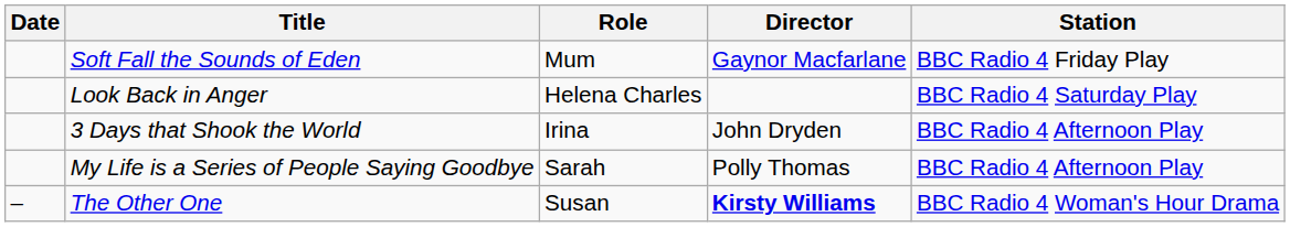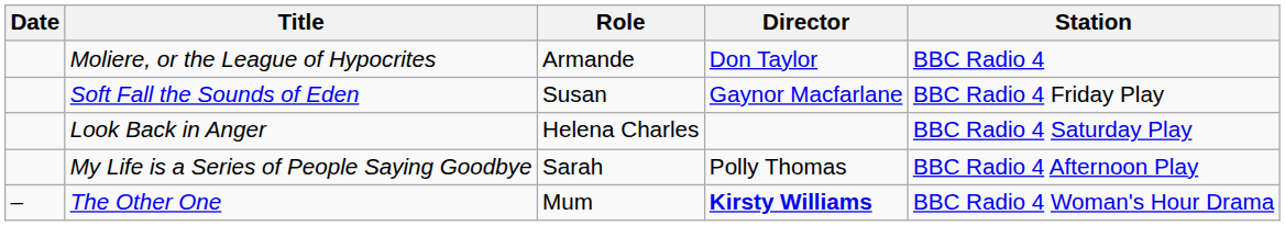 <table class="wikitable sortable">
 <tr>
 <th>Date</th>
 <th>Title</th>
 <th>Role</th>
 <th>Director</th>
 <th>Station</th>
 </tr>
 <tr>
 <td></td>
+<td><em>Moliere, or the League of Hypocrites</em></td>
+<td>Armande</td>
+<td><a href='#'>Don Taylor</a></td>
+<td><a href='#'>BBC Radio 4</a></td>
+</tr>
+<tr>
+<td></td>
 <td><em><a href='#'>Soft Fall the Sounds of Eden</a></em></td>
-<td>Mum</td>
+<td>Susan</td>
 <td><a href='#'>Gaynor Macfarlane</a></td>
 <td><a href='#'>BBC Radio 4</a> Friday Play</td>
 </tr>
 <tr>
 <td></td>
 <td><em>Look Back in Anger</em></td>
 <td>Helena Charles</td>
 <td></td>
 <td><a href='#'>BBC Radio 4</a> <a href='#'>Saturday Play</a></td>
 </tr>
 <tr>
 <td></td>
-<td><em>3 Days that Shook the World</em></td>
-<td>Irina</td>
-<td>John Dryden</td>
-<td><a href='#'>BBC Radio 4</a> <a href='#'>Afternoon Play</a></td>
-</tr>
-<tr>
-<td></td>
 <td><em>My Life is a Series of People Saying Goodbye</em></td>
 <td>Sarah</td>
 <td>Polly Thomas</td>
 <td><a href='#'>BBC Radio 4</a> <a href='#'>Afternoon Play</a></td>
 </tr>
 <tr>
 <td> – </td>
 <td><em><a href='#'>The Other One</a></em></td>
-<td>Susan</td>
+<td>Mum</td>
 <td><strong><a href='#'>Kirsty Williams</a></strong></td>
 <td><a href='#'>BBC Radio 4</a> <a href='#'>Woman's Hour Drama</a></td>
 </tr>
 </table>
